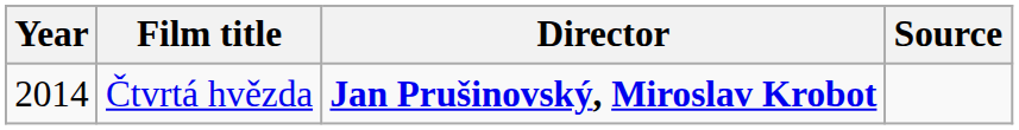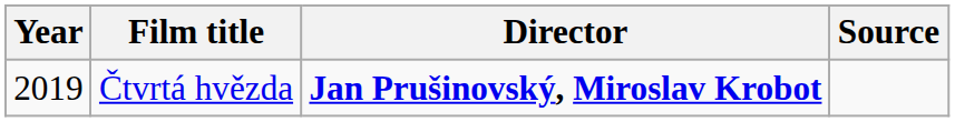 <table class="wikitable sortable">
 <tr>
 <th>Year</th>
 <th>Film title</th>
 <th>Director</th>
 <th>Source</th>
 </tr>
 <tr>
-<td>2014</td>
+<td>2019</td>
 <td><a href='#'>Čtvrtá hvězda</a></td>
 <td><strong><a href='#'>Jan Prušinovský</a>, <a href='#'>Miroslav Krobot</a></strong></td>
 <td></td>
 </tr>
 </table>
